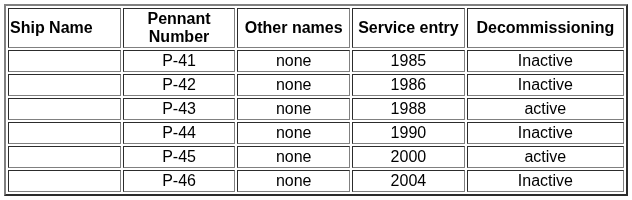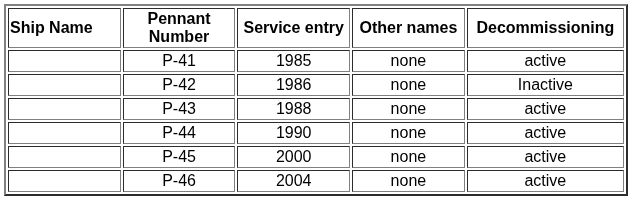 <table width="100%" border="2">
 <tr>
 <th width="16%" align="left">Ship Name</th>
 <th width="16%" align="center">Pennant Number</th>
+<th width="16%" align="center">Service entry</th>
 <th width="16%" align="center">Other names</th>
-<th width="16%" align="center">Service entry</th>
 <th width="16%" align="center">Decommissioning</th>
 </tr>
 <tr>
 <td align="center"></td>
 <td align="center">P-41</td>
+<td align="center">1985</td>
 <td align="center">none</td>
-<td align="center">1985</td>
-<td align="center">Inactive</td>
+<td align="center">active</td>
 </tr>
 <tr>
 <td align="center"></td>
 <td align="center">P-42</td>
+<td align="center">1986</td>
 <td align="center">none</td>
-<td align="center">1986</td>
 <td align="center">Inactive</td>
 </tr>
 <tr>
 <td align="center"></td>
 <td align="center">P-43</td>
+<td align="center">1988</td>
 <td align="center">none</td>
-<td align="center">1988</td>
 <td align="center">active</td>
 </tr>
 <tr>
 <td align="center"></td>
 <td align="center">P-44</td>
+<td align="center">1990</td>
 <td align="center">none</td>
-<td align="center">1990</td>
-<td align="center">Inactive</td>
+<td align="center">active</td>
 </tr>
 <tr>
 <td align="center"></td>
 <td align="center">P-45</td>
+<td align="center">2000</td>
 <td align="center">none</td>
-<td align="center">2000</td>
 <td align="center">active</td>
 </tr>
 <tr>
 <td align="center"></td>
 <td align="center">P-46</td>
+<td align="center">2004</td>
 <td align="center">none</td>
-<td align="center">2004</td>
-<td align="center">Inactive</td>
+<td align="center">active</td>
 </tr>
 </table>
